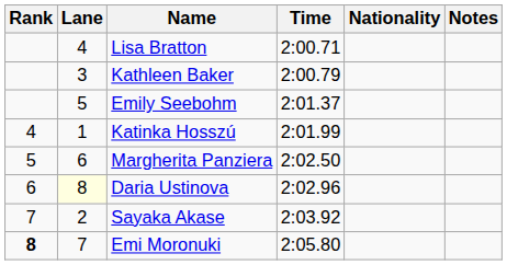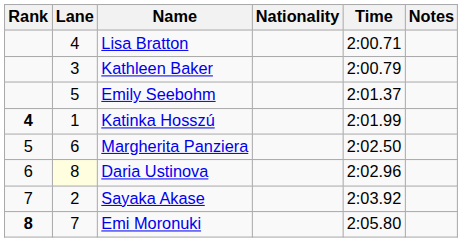 <table class="wikitable sortable" style="text-align:center">
 <tr>
 <th>Rank</th>
 <th>Lane</th>
 <th>Name</th>
+<th>Nationality</th>
 <th>Time</th>
-<th>Nationality</th>
 <th>Notes</th>
 </tr>
 <tr>
 <td></td>
 <td>4</td>
 <td align=left><a href='#'>Lisa Bratton</a></td>
+<td align=left></td>
 <td>2:00.71</td>
-<td align=left></td>
 <td></td>
 </tr>
 <tr>
 <td></td>
 <td>3</td>
 <td align=left><a href='#'>Kathleen Baker</a></td>
+<td align=left></td>
 <td>2:00.79</td>
-<td align=left></td>
 <td></td>
 </tr>
 <tr>
 <td></td>
 <td>5</td>
 <td align=left><a href='#'>Emily Seebohm</a></td>
+<td align=left></td>
 <td>2:01.37</td>
-<td align=left></td>
 <td></td>
 </tr>
 <tr>
-<td>4</td>
+<td><strong>4</strong></td>
 <td>1</td>
 <td align=left><a href='#'>Katinka Hosszú</a></td>
+<td align=left></td>
 <td>2:01.99</td>
-<td align=left></td>
 <td></td>
 </tr>
 <tr>
 <td>5</td>
 <td>6</td>
 <td align=left><a href='#'>Margherita Panziera</a></td>
+<td align=left></td>
 <td>2:02.50</td>
-<td align=left></td>
 <td></td>
 </tr>
 <tr>
 <td>6</td>
 <td style="background: lightyellow;">8</td>
 <td align=left><a href='#'>Daria Ustinova</a></td>
+<td align=left></td>
 <td>2:02.96</td>
-<td align=left></td>
 <td></td>
 </tr>
 <tr>
 <td>7</td>
 <td>2</td>
 <td align=left><a href='#'>Sayaka Akase</a></td>
+<td align=left></td>
 <td>2:03.92</td>
-<td align=left></td>
 <td></td>
 </tr>
 <tr>
 <td><strong>8</strong></td>
 <td>7</td>
 <td align=left><a href='#'>Emi Moronuki</a></td>
+<td align=left></td>
 <td>2:05.80</td>
-<td align=left></td>
 <td></td>
 </tr>
 </table>
